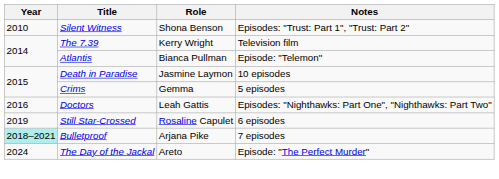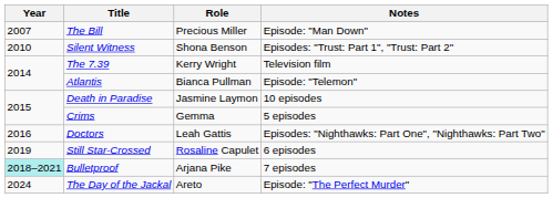 <table class="wikitable sortable">
 <tr>
 <th>Year</th>
 <th>Title</th>
 <th>Role</th>
 <th class="unsortable">Notes</th>
+</tr>
+<tr>
+<td>2007</td>
+<td><em><a href='#'>The Bill</a></em></td>
+<td>Precious Miller</td>
+<td>Episode: "Man Down"</td>
 </tr>
 <tr>
 <td>2010</td>
 <td><em><a href='#'>Silent Witness</a></em></td>
 <td>Shona Benson</td>
 <td>Episodes: "Trust: Part 1", "Trust: Part 2"</td>
 </tr>
 <tr>
 <td rowspan="2">2014</td>
 <td><em><a href='#'>The 7.39</a></em></td>
 <td>Kerry Wright</td>
 <td>Television film</td>
 </tr>
 <tr>
 <td><em><a href='#'>Atlantis</a></em></td>
 <td>Bianca Pullman</td>
 <td>Episode: "Telemon"</td>
 </tr>
 <tr>
 <td rowspan="2">2015</td>
 <td><em><a href='#'>Death in Paradise</a></em></td>
 <td>Jasmine Laymon</td>
 <td>10 episodes</td>
 </tr>
 <tr>
 <td><em><a href='#'>Crims</a></em></td>
 <td>Gemma</td>
 <td>5 episodes</td>
 </tr>
 <tr>
 <td>2016</td>
 <td><em><a href='#'>Doctors</a></em></td>
 <td>Leah Gattis</td>
 <td>Episodes: "Nighthawks: Part One", "Nighthawks: Part Two"</td>
 </tr>
 <tr>
 <td>2019</td>
 <td><em><a href='#'>Still Star-Crossed</a></em></td>
 <td><a href='#'>Rosaline</a> Capulet</td>
 <td>6 episodes</td>
 </tr>
 <tr>
 <td style="background: paleturquoise;">2018–2021</td>
 <td><em><a href='#'>Bulletproof</a></em></td>
 <td>Arjana Pike</td>
 <td>7 episodes</td>
 </tr>
 <tr>
 <td>2024</td>
 <td><em><a href='#'>The Day of the Jackal</a></em></td>
 <td>Areto</td>
 <td>Episode: "<a href='#'>The Perfect Murder</a>"</td>
 </tr>
 </table>
